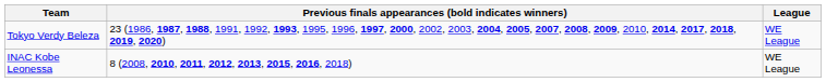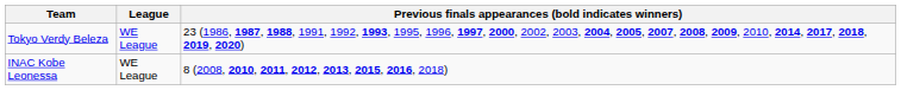 <table class="wikitable">
 <tr>
 <th>Team</th>
+<th>League</th>
 <th>Previous finals appearances (bold indicates winners)</th>
-<th>League</th>
 </tr>
 <tr>
 <td><a href='#'>Tokyo Verdy Beleza</a></td>
+<td><a href='#'>WE League</a></td>
 <td>23 (<a href='#'>1986</a>, <strong><a href='#'>1987</a></strong>, <strong><a href='#'>1988</a></strong>, <a href='#'>1991</a>, <a href='#'>1992</a>, <strong><a href='#'>1993</a></strong>, <a href='#'>1995</a>, <a href='#'>1996</a>, <strong><a href='#'>1997</a></strong>, <strong><a href='#'>2000</a></strong>, <a href='#'>2002</a>, <a href='#'>2003</a>, <strong><a href='#'>2004</a></strong>, <strong><a href='#'>2005</a></strong>, <strong><a href='#'>2007</a></strong>, <strong><a href='#'>2008</a></strong>, <strong><a href='#'>2009</a></strong>, <a href='#'>2010</a>, <strong><a href='#'>2014</a></strong>, <strong><a href='#'>2017</a></strong>, <strong><a href='#'>2018</a></strong>, <strong><a href='#'>2019</a></strong>, <strong><a href='#'>2020</a></strong>)</td>
-<td><a href='#'>WE League</a></td>
 </tr>
 <tr>
 <td><a href='#'>INAC Kobe Leonessa</a></td>
+<td>WE League</td>
 <td>8 (<a href='#'>2008</a>, <strong><a href='#'>2010</a></strong>, <strong><a href='#'>2011</a></strong>, <strong><a href='#'>2012</a></strong>, <strong><a href='#'>2013</a></strong>, <strong><a href='#'>2015</a></strong>, <strong><a href='#'>2016</a></strong>, <a href='#'>2018</a>)</td>
-<td>WE League</td>
 </tr>
 </table>
